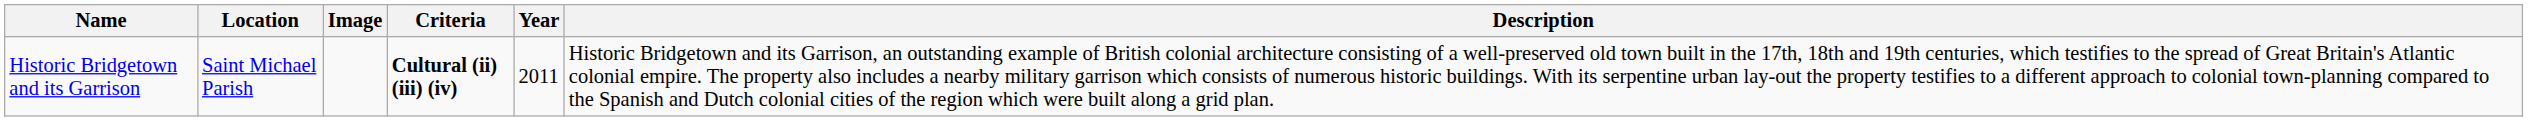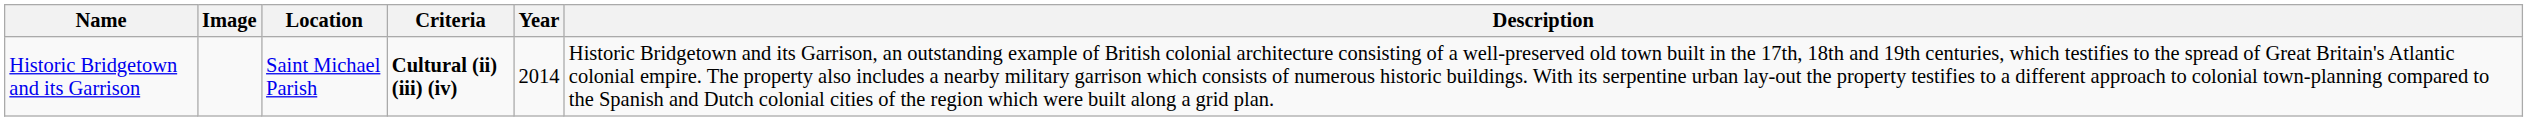 <table class="wikitable sortable">
 <tr>
 <th>Name</th>
+<th>Image</th>
 <th>Location</th>
-<th>Image</th>
 <th>Criteria</th>
 <th>Year</th>
 <th><strong>Description</strong></th>
 </tr>
 <tr>
 <td><a href='#'>Historic Bridgetown and its Garrison</a></td>
+<td></td>
 <td><a href='#'>Saint Michael Parish</a><br></td>
-<td></td>
 <td><strong>Cultural (ii) (iii) (iv)</strong></td>
-<td>2011</td>
+<td>2014</td>
 <td>Historic Bridgetown and its Garrison, an outstanding example of British colonial architecture consisting of a well-preserved old town built in the 17th, 18th and 19th centuries, which testifies to the spread of Great Britain's Atlantic colonial empire. The property also includes a nearby military garrison which consists of numerous historic buildings. With its serpentine urban lay-out the property testifies to a different approach to colonial town-planning compared to the Spanish and Dutch colonial cities of the region which were built along a grid plan.</td>
 </tr>
 </table>
